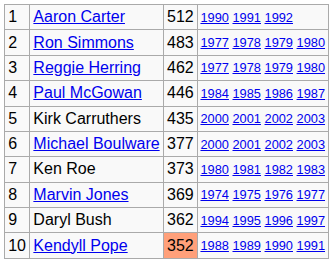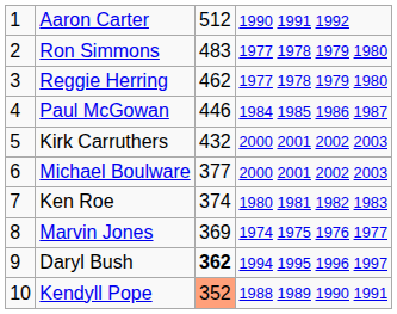 <table class="wikitable">
 <tr>
 </tr>
 <tr>
 <td>1</td>
 <td><a href='#'>Aaron Carter</a></td>
 <td>512</td>
 <td style="font-size:80%;"><a href='#'>1990</a> <a href='#'>1991</a> <a href='#'>1992</a></td>
 </tr>
 <tr>
 <td>2</td>
 <td><a href='#'>Ron Simmons</a></td>
 <td>483</td>
 <td style="font-size:80%;"><a href='#'>1977</a> <a href='#'>1978</a> <a href='#'>1979</a> <a href='#'>1980</a></td>
 </tr>
 <tr>
 <td>3</td>
 <td><a href='#'>Reggie Herring</a></td>
 <td>462</td>
 <td style="font-size:80%;"><a href='#'>1977</a> <a href='#'>1978</a> <a href='#'>1979</a> <a href='#'>1980</a></td>
 </tr>
 <tr>
 <td>4</td>
 <td><a href='#'>Paul McGowan</a></td>
 <td>446</td>
 <td style="font-size:80%;"><a href='#'>1984</a> <a href='#'>1985</a> <a href='#'>1986</a> <a href='#'>1987</a></td>
 </tr>
 <tr>
 <td>5</td>
 <td>Kirk Carruthers</td>
-<td>435</td>
+<td>432</td>
 <td style="font-size:80%;"><a href='#'>2000</a> <a href='#'>2001</a> <a href='#'>2002</a> <a href='#'>2003</a></td>
 </tr>
 <tr>
 <td>6</td>
 <td><a href='#'>Michael Boulware</a></td>
 <td>377</td>
 <td style="font-size:80%;"><a href='#'>2000</a> <a href='#'>2001</a> <a href='#'>2002</a> <a href='#'>2003</a></td>
 </tr>
 <tr>
 <td>7</td>
 <td>Ken Roe</td>
-<td>373</td>
+<td>374</td>
 <td style="font-size:80%;"><a href='#'>1980</a> <a href='#'>1981</a> <a href='#'>1982</a> <a href='#'>1983</a></td>
 </tr>
 <tr>
 <td>8</td>
 <td><a href='#'>Marvin Jones</a></td>
 <td>369</td>
 <td style="font-size:80%;"><a href='#'>1974</a> <a href='#'>1975</a> <a href='#'>1976</a> <a href='#'>1977</a></td>
 </tr>
 <tr>
 <td>9</td>
 <td>Daryl Bush</td>
-<td>362</td>
+<td><strong>362</strong></td>
 <td style="font-size:80%;"><a href='#'>1994</a> <a href='#'>1995</a> <a href='#'>1996</a> <a href='#'>1997</a></td>
 </tr>
 <tr>
 <td>10</td>
 <td><a href='#'>Kendyll Pope</a></td>
 <td style="background: lightsalmon;">352</td>
 <td style="font-size:80%;"><a href='#'>1988</a> <a href='#'>1989</a> <a href='#'>1990</a> <a href='#'>1991</a></td>
 </tr>
 </table>
